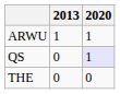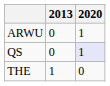 <table class="wikitable">
 <tr>
 <th></th>
 <th>2013</th>
 <th>2020</th>
 </tr>
 <tr>
 <td>ARWU</td>
-<td>1</td>
+<td>0</td>
 <td>1</td>
 </tr>
 <tr>
 <td>QS</td>
 <td>0</td>
 <td style="background: lavender;">1</td>
 </tr>
 <tr>
 <td>THE</td>
-<td>0</td>
+<td>1</td>
 <td>0</td>
 </tr>
 </table>
